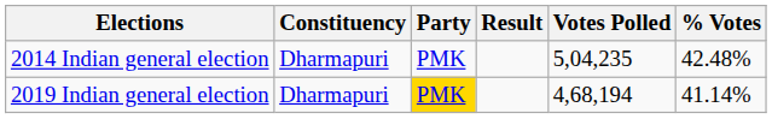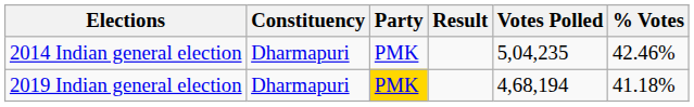 <table class="wikitable">
 <tr>
 <th>Elections</th>
 <th>Constituency</th>
 <th>Party</th>
 <th>Result</th>
 <th>Votes Polled</th>
 <th>% Votes</th>
 </tr>
 <tr>
 <td><a href='#'>2014 Indian general election</a></td>
 <td><a href='#'>Dharmapuri</a></td>
 <td><a href='#'>PMK</a></td>
 <td></td>
 <td>5,04,235</td>
-<td>42.48%</td>
+<td>42.46%</td>
 </tr>
 <tr>
 <td><a href='#'>2019 Indian general election</a></td>
 <td><a href='#'>Dharmapuri</a></td>
 <td style="background: gold;"><a href='#'>PMK</a></td>
 <td></td>
 <td>4,68,194</td>
-<td>41.14%</td>
+<td>41.18%</td>
 </tr>
 </table>
